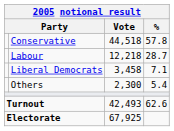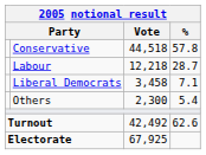 <table class="wikitable">
 <tr>
 <th colspan="4"><a href='#'>2005</a> <a href='#'>notional result</a></th>
 </tr>
 <tr>
 <th bgcolor="#DDDDFF" width="130px" colspan="2">Party</th>
 <th bgcolor="#DDDDFF" width="50px">Vote</th>
 <th bgcolor="#DDDDFF" width="30px">%</th>
 </tr>
 <tr>
 <td></td>
 <td><a href='#'>Conservative</a></td>
 <td align=right>44,518</td>
 <td align=right>57.8</td>
 </tr>
 <tr>
 <td></td>
 <td><a href='#'>Labour</a></td>
 <td align=right>12,218</td>
 <td align=right>28.7</td>
 </tr>
 <tr>
 <td></td>
 <td><a href='#'>Liberal Democrats</a></td>
 <td align=right>3,458</td>
 <td align=right>7.1</td>
 </tr>
 <tr>
 <td></td>
 <td>Others</td>
 <td align=right>2,300</td>
 <td align=right>5.4</td>
 </tr>
 <tr>
 <td colspan="4" bgcolor="#EAECF0"></td>
 </tr>
 <tr>
 <td colspan="2"><strong>Turnout</strong></td>
-<td align=right>42,493</td>
+<td align=right>42,492</td>
 <td align=right>62.6</td>
 </tr>
 <tr>
 <td colspan="2"><strong>Electorate</strong></td>
 <td align=right>67,925</td>
 </tr>
 </table>
